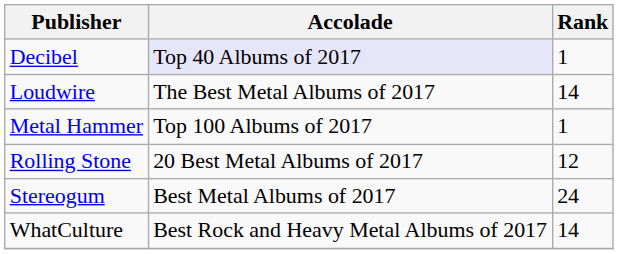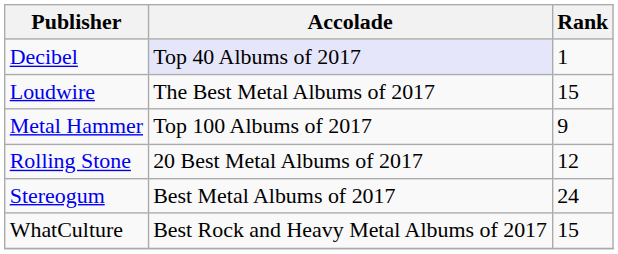 <table class="wikitable">
 <tr>
 <th>Publisher</th>
 <th>Accolade</th>
 <th>Rank</th>
 </tr>
 <tr>
 <td><a href='#'>Decibel</a></td>
 <td style="background: lavender;">Top 40 Albums of 2017</td>
 <td>1</td>
 </tr>
 <tr>
 <td><a href='#'>Loudwire</a></td>
 <td>The Best Metal Albums of 2017</td>
-<td>14</td>
+<td>15</td>
 </tr>
 <tr>
 <td><a href='#'>Metal Hammer</a></td>
 <td>Top 100 Albums of 2017</td>
-<td>1</td>
+<td>9</td>
 </tr>
 <tr>
 <td><a href='#'>Rolling Stone</a></td>
 <td>20 Best Metal Albums of 2017</td>
 <td>12</td>
 </tr>
 <tr>
 <td><a href='#'>Stereogum</a></td>
 <td>Best Metal Albums of 2017</td>
 <td>24</td>
 </tr>
 <tr>
 <td>WhatCulture</td>
 <td>Best Rock and Heavy Metal Albums of 2017</td>
-<td>14</td>
+<td>15</td>
 </tr>
 <tr>
 </tr>
 </table>
